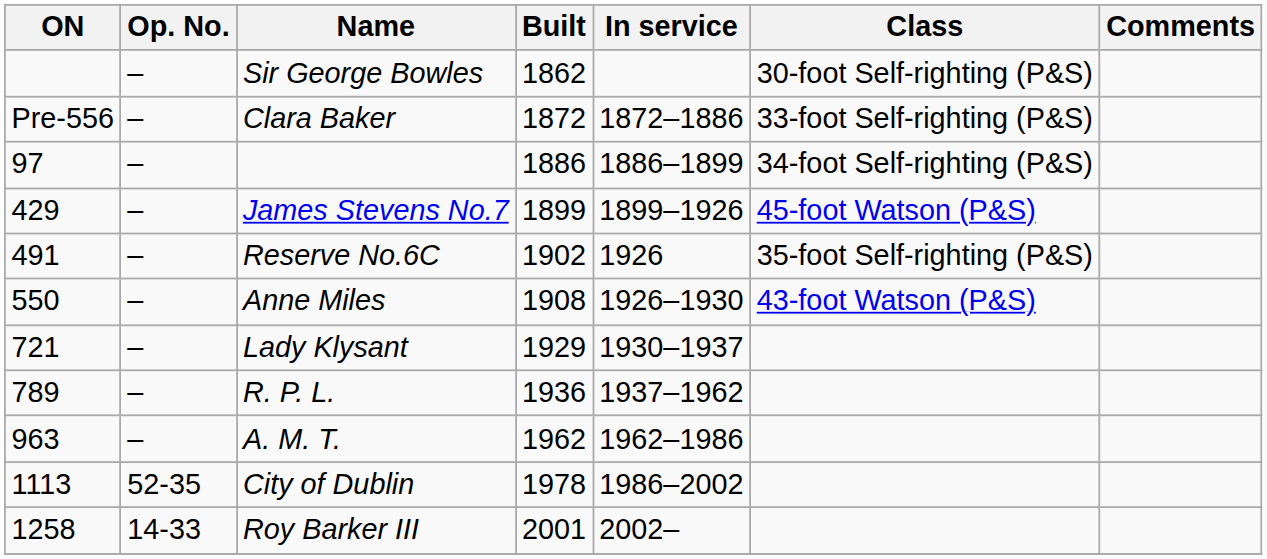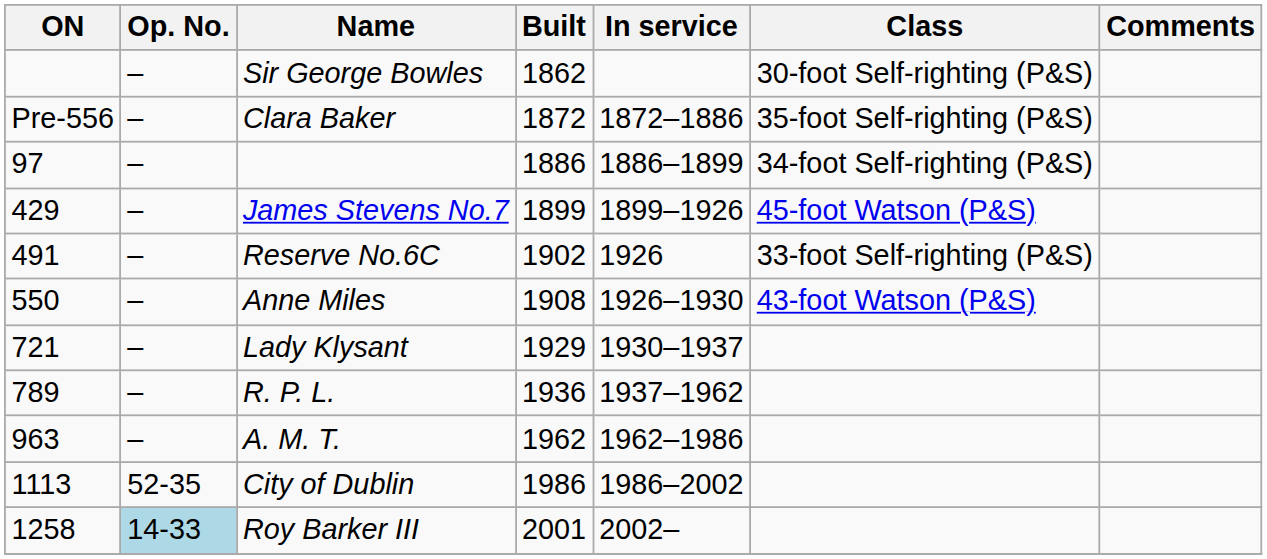 <table class="wikitable">
 <tr>
 <th>ON</th>
 <th>Op. No.</th>
 <th>Name</th>
 <th>Built</th>
 <th>In service</th>
 <th>Class</th>
 <th>Comments</th>
 </tr>
 <tr>
 <td></td>
 <td>–</td>
 <td><em>Sir George Bowles</em></td>
 <td>1862</td>
 <td></td>
 <td>30-foot Self-righting (P&S)</td>
 <td></td>
 </tr>
 <tr>
 <td>Pre-556</td>
 <td>–</td>
 <td><em>Clara Baker</em></td>
 <td>1872</td>
 <td>1872–1886</td>
-<td>33-foot Self-righting (P&S)</td>
+<td>35-foot Self-righting (P&S)</td>
 <td></td>
 </tr>
 <tr>
 <td>97</td>
 <td>–</td>
 <td></td>
 <td>1886</td>
 <td>1886–1899</td>
 <td>34-foot Self-righting (P&S)</td>
 <td></td>
 </tr>
 <tr>
 <td>429</td>
 <td>–</td>
 <td><a href='#'><em>James Stevens No.7</em></a></td>
 <td>1899</td>
 <td>1899–1926</td>
 <td><a href='#'>45-foot Watson (P&S)</a></td>
 <td></td>
 </tr>
 <tr>
 <td>491</td>
 <td>–</td>
 <td><em>Reserve No.6C</em></td>
 <td>1902</td>
 <td>1926</td>
-<td>35-foot Self-righting (P&S)</td>
+<td>33-foot Self-righting (P&S)</td>
 <td></td>
 </tr>
 <tr>
 <td>550</td>
 <td>–</td>
 <td><em>Anne Miles</em></td>
 <td>1908</td>
 <td>1926–1930</td>
 <td><a href='#'>43-foot Watson (P&S)</a></td>
 <td></td>
 </tr>
 <tr>
 <td>721</td>
 <td>–</td>
 <td><em>Lady Klysant</em></td>
 <td>1929</td>
 <td>1930–1937</td>
 <td></td>
 <td></td>
 </tr>
 <tr>
 <td>789</td>
 <td>–</td>
 <td><em>R. P. L.</em></td>
 <td>1936</td>
 <td>1937–1962</td>
 <td></td>
 <td></td>
 </tr>
 <tr>
 <td>963</td>
 <td>–</td>
 <td><em>A. M. T.</em></td>
 <td>1962</td>
 <td>1962–1986</td>
 <td></td>
 <td></td>
 </tr>
 <tr>
 <td>1113</td>
 <td>52-35</td>
 <td><em>City of Dublin</em></td>
-<td>1978</td>
+<td>1986</td>
 <td>1986–2002</td>
 <td></td>
 <td></td>
 </tr>
 <tr>
 <td>1258</td>
-<td>14-33</td>
+<td style="background: lightblue;">14-33</td>
 <td><em>Roy Barker III</em></td>
 <td>2001</td>
 <td>2002–</td>
 <td></td>
 <td></td>
 </tr>
 <tr>
 </tr>
 </table>
